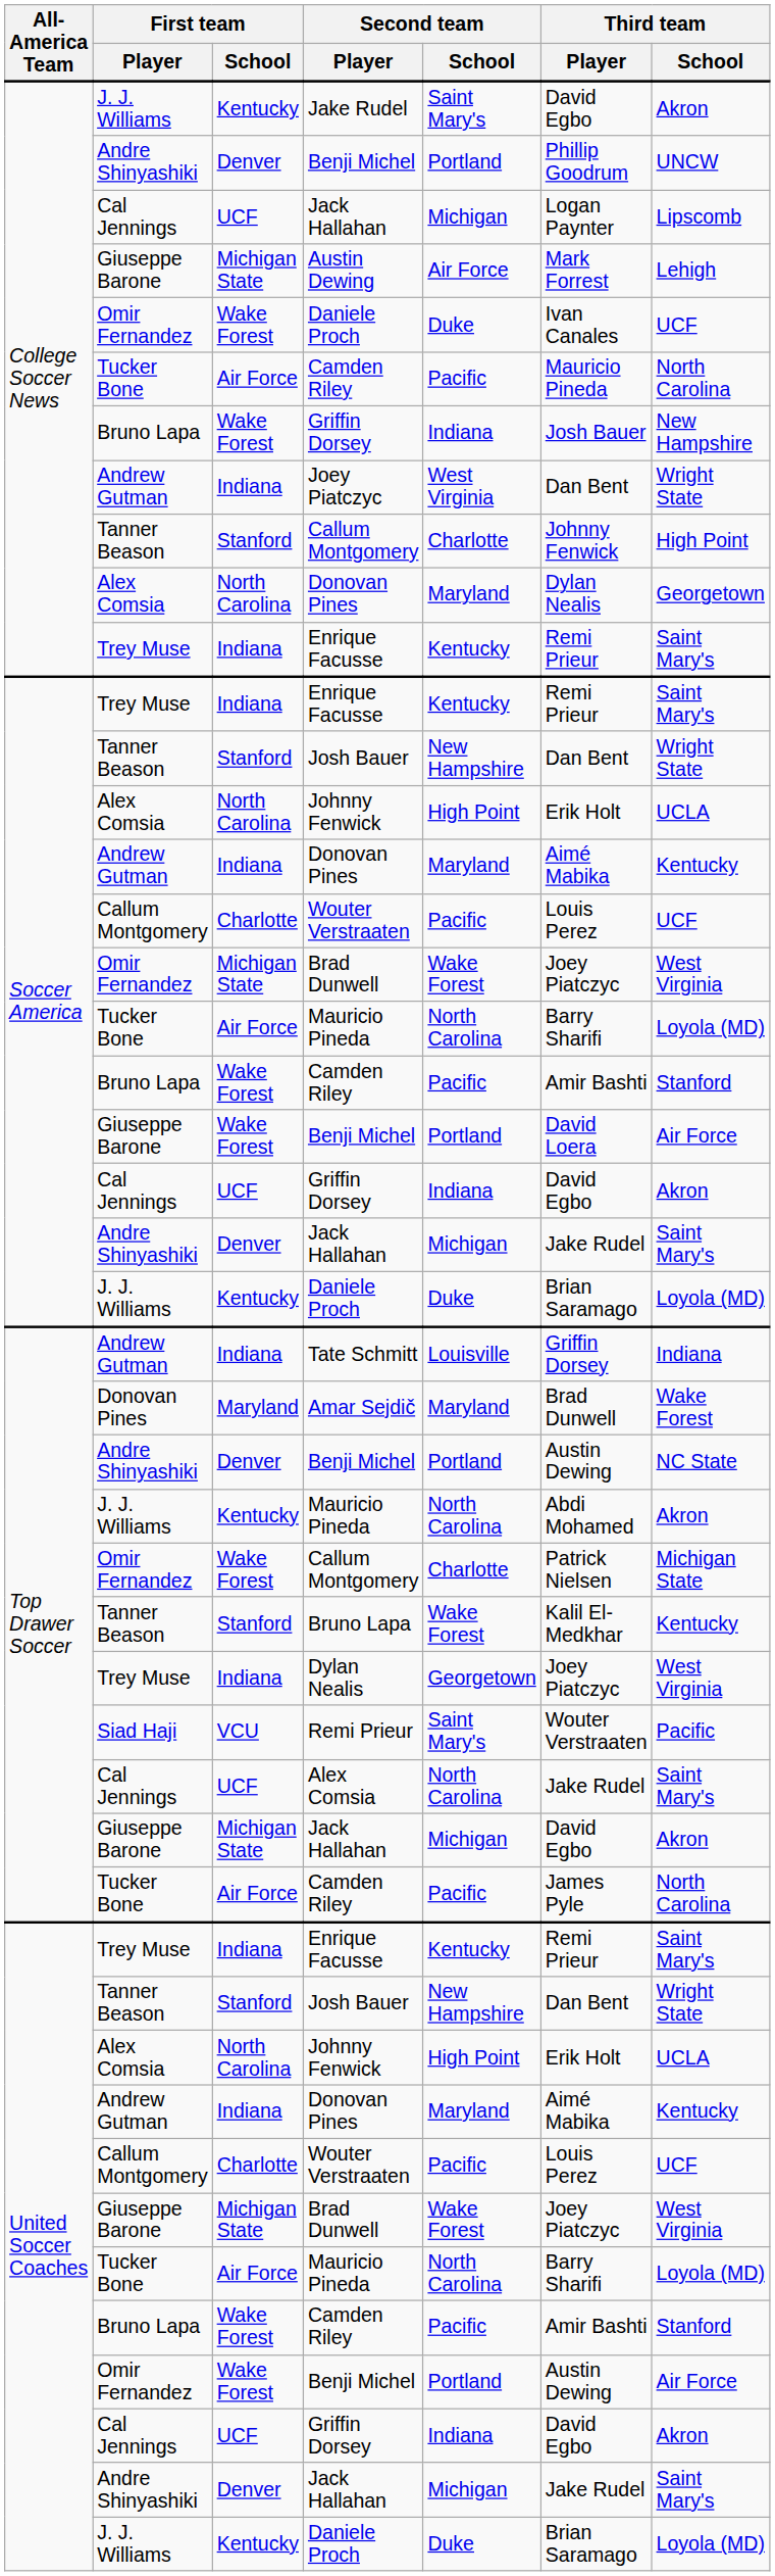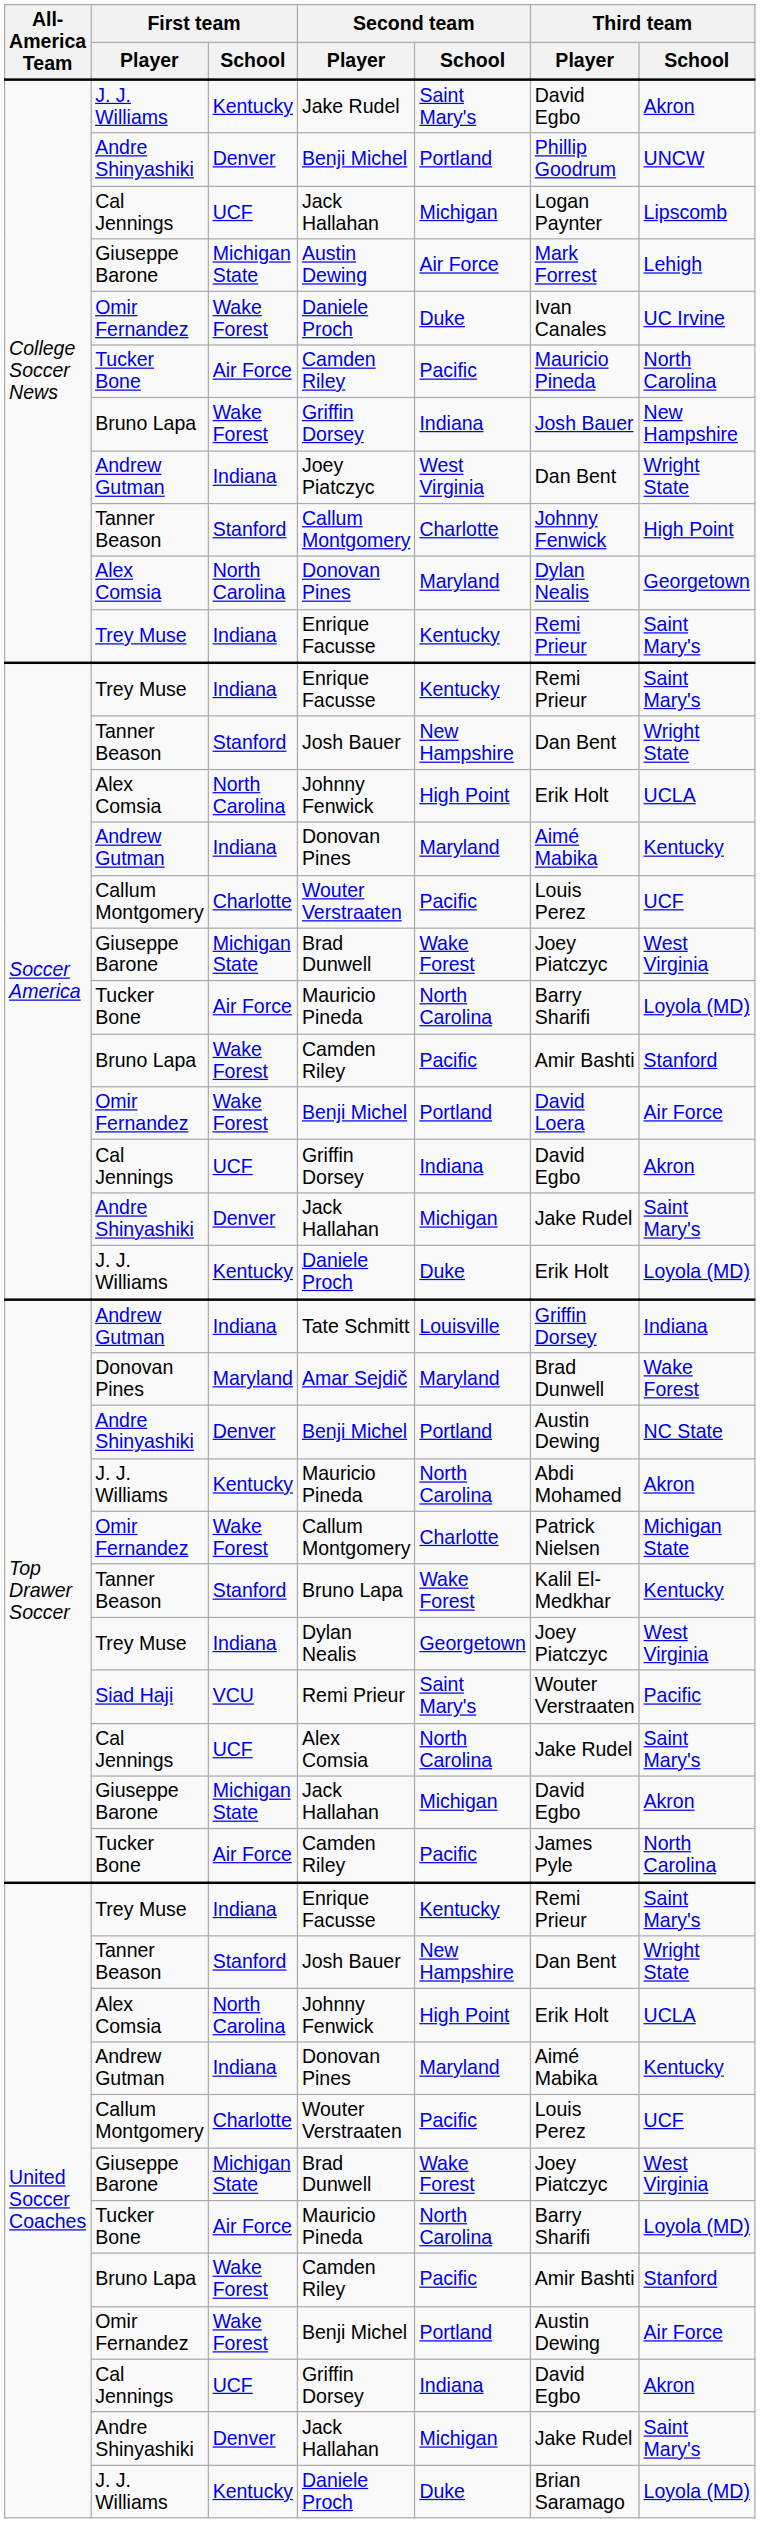 <table class="wikitable" style="width:98%;">
 <tr>
 <th rowspan="2">All-America Team</th>
 <th colspan="2">First team</th>
 <th colspan="2">Second team</th>
 <th colspan="2">Third team</th>
 </tr>
 <tr>
 <th>Player</th>
 <th>School</th>
 <th>Player</th>
 <th>School</th>
 <th>Player</th>
 <th>School</th>
 </tr>
 <tr>
 </tr>
 <tr style = "border-top:2px solid black;">
 <td rowspan="11"><em>College Soccer News</em></td>
 <td><a href='#'>J. J. Williams</a></td>
 <td><a href='#'>Kentucky</a></td>
 <td>Jake Rudel</td>
 <td><a href='#'>Saint Mary's</a></td>
 <td>David Egbo</td>
 <td><a href='#'>Akron</a></td>
 </tr>
 <tr>
 <td><a href='#'>Andre Shinyashiki</a></td>
 <td><a href='#'>Denver</a></td>
 <td><a href='#'>Benji Michel</a></td>
 <td><a href='#'>Portland</a></td>
 <td><a href='#'>Phillip Goodrum</a></td>
 <td><a href='#'>UNCW</a></td>
 </tr>
 <tr>
 <td>Cal Jennings</td>
 <td><a href='#'>UCF</a></td>
 <td>Jack Hallahan</td>
 <td><a href='#'>Michigan</a></td>
 <td>Logan Paynter</td>
 <td><a href='#'>Lipscomb</a></td>
 </tr>
 <tr>
 <td>Giuseppe Barone</td>
 <td><a href='#'>Michigan State</a></td>
 <td><a href='#'>Austin Dewing</a></td>
 <td><a href='#'>Air Force</a></td>
 <td><a href='#'>Mark Forrest</a></td>
 <td><a href='#'>Lehigh</a></td>
 </tr>
 <tr>
 <td><a href='#'>Omir Fernandez</a></td>
 <td><a href='#'>Wake Forest</a></td>
 <td><a href='#'>Daniele Proch</a></td>
 <td><a href='#'>Duke</a></td>
 <td>Ivan Canales</td>
-<td><a href='#'>UCF</a></td>
+<td><a href='#'>UC Irvine</a></td>
 </tr>
 <tr>
 <td><a href='#'>Tucker Bone</a></td>
 <td><a href='#'>Air Force</a></td>
 <td><a href='#'>Camden Riley</a></td>
 <td><a href='#'>Pacific</a></td>
 <td><a href='#'>Mauricio Pineda</a></td>
 <td><a href='#'>North Carolina</a></td>
 </tr>
 <tr>
 <td>Bruno Lapa</td>
 <td><a href='#'>Wake Forest</a></td>
 <td><a href='#'>Griffin Dorsey</a></td>
 <td><a href='#'>Indiana</a></td>
 <td><a href='#'>Josh Bauer</a></td>
 <td><a href='#'>New Hampshire</a></td>
 </tr>
 <tr>
 <td><a href='#'>Andrew Gutman</a></td>
 <td><a href='#'>Indiana</a></td>
 <td>Joey Piatczyc</td>
 <td><a href='#'>West Virginia</a></td>
 <td>Dan Bent</td>
 <td><a href='#'>Wright State</a></td>
 </tr>
 <tr>
 <td>Tanner Beason</td>
 <td><a href='#'>Stanford</a></td>
 <td><a href='#'>Callum Montgomery</a></td>
 <td><a href='#'>Charlotte</a></td>
 <td><a href='#'>Johnny Fenwick</a></td>
 <td><a href='#'>High Point</a></td>
 </tr>
 <tr>
 <td><a href='#'>Alex Comsia</a></td>
 <td><a href='#'>North Carolina</a></td>
 <td><a href='#'>Donovan Pines</a></td>
 <td><a href='#'>Maryland</a></td>
 <td><a href='#'>Dylan Nealis</a></td>
 <td><a href='#'>Georgetown</a></td>
 </tr>
 <tr>
 <td><a href='#'>Trey Muse</a></td>
 <td><a href='#'>Indiana</a></td>
 <td>Enrique Facusse</td>
 <td><a href='#'>Kentucky</a></td>
 <td><a href='#'>Remi Prieur</a></td>
 <td><a href='#'>Saint Mary's</a></td>
 </tr>
 <tr style="border-top:2px solid black;">
 <td rowspan="12"><em><a href='#'>Soccer America</a></em></td>
 <td>Trey Muse</td>
 <td><a href='#'>Indiana</a></td>
 <td>Enrique Facusse</td>
 <td><a href='#'>Kentucky</a></td>
 <td>Remi Prieur</td>
 <td><a href='#'>Saint Mary's</a></td>
 </tr>
 <tr>
 <td>Tanner Beason</td>
 <td><a href='#'>Stanford</a></td>
 <td>Josh Bauer</td>
 <td><a href='#'>New Hampshire</a></td>
 <td>Dan Bent</td>
 <td><a href='#'>Wright State</a></td>
 </tr>
 <tr>
 <td>Alex Comsia</td>
 <td><a href='#'>North Carolina</a></td>
 <td>Johnny Fenwick</td>
 <td><a href='#'>High Point</a></td>
 <td>Erik Holt</td>
 <td><a href='#'>UCLA</a></td>
 </tr>
 <tr>
 <td><a href='#'>Andrew Gutman</a></td>
 <td><a href='#'>Indiana</a></td>
 <td>Donovan Pines</td>
 <td><a href='#'>Maryland</a></td>
 <td><a href='#'>Aimé Mabika</a></td>
 <td><a href='#'>Kentucky</a></td>
 </tr>
 <tr>
 <td>Callum Montgomery</td>
 <td><a href='#'>Charlotte</a></td>
 <td><a href='#'>Wouter Verstraaten</a></td>
 <td><a href='#'>Pacific</a></td>
 <td>Louis Perez</td>
 <td><a href='#'>UCF</a></td>
 </tr>
 <tr>
-<td><a href='#'>Omir Fernandez</a></td>
+<td>Giuseppe Barone</td>
 <td><a href='#'>Michigan State</a></td>
 <td>Brad Dunwell</td>
 <td><a href='#'>Wake Forest</a></td>
 <td>Joey Piatczyc</td>
 <td><a href='#'>West Virginia</a></td>
 </tr>
 <tr>
 <td>Tucker Bone</td>
 <td><a href='#'>Air Force</a></td>
 <td>Mauricio Pineda</td>
 <td><a href='#'>North Carolina</a></td>
 <td>Barry Sharifi</td>
 <td><a href='#'>Loyola (MD)</a></td>
 </tr>
 <tr>
 <td>Bruno Lapa</td>
 <td><a href='#'>Wake Forest</a></td>
 <td>Camden Riley</td>
 <td><a href='#'>Pacific</a></td>
 <td>Amir Bashti</td>
 <td><a href='#'>Stanford</a></td>
 </tr>
 <tr>
-<td>Giuseppe Barone</td>
+<td><a href='#'>Omir Fernandez</a></td>
 <td><a href='#'>Wake Forest</a></td>
 <td><a href='#'>Benji Michel</a></td>
 <td><a href='#'>Portland</a></td>
 <td><a href='#'>David Loera</a></td>
 <td><a href='#'>Air Force</a></td>
 </tr>
 <tr>
 <td>Cal Jennings</td>
 <td><a href='#'>UCF</a></td>
 <td>Griffin Dorsey</td>
 <td><a href='#'>Indiana</a></td>
 <td>David Egbo</td>
 <td><a href='#'>Akron</a></td>
 </tr>
 <tr>
 <td><a href='#'>Andre Shinyashiki</a></td>
 <td><a href='#'>Denver</a></td>
 <td>Jack Hallahan</td>
 <td><a href='#'>Michigan</a></td>
 <td>Jake Rudel</td>
 <td><a href='#'>Saint Mary's</a></td>
 </tr>
 <tr>
 <td>J. J. Williams</td>
 <td><a href='#'>Kentucky</a></td>
 <td><a href='#'>Daniele Proch</a></td>
 <td><a href='#'>Duke</a></td>
-<td>Brian Saramago</td>
+<td>Erik Holt</td>
 <td><a href='#'>Loyola (MD)</a></td>
 </tr>
 <tr style="border-top:2px solid black;">
 <td rowspan="11"><em>Top Drawer Soccer</em></td>
 <td><a href='#'>Andrew Gutman</a></td>
 <td><a href='#'>Indiana</a></td>
 <td>Tate Schmitt</td>
 <td><a href='#'>Louisville</a></td>
 <td><a href='#'>Griffin Dorsey</a></td>
 <td><a href='#'>Indiana</a></td>
 </tr>
 <tr>
 <td>Donovan Pines</td>
 <td><a href='#'>Maryland</a></td>
 <td><a href='#'>Amar Sejdič</a></td>
 <td><a href='#'>Maryland</a></td>
 <td>Brad Dunwell</td>
 <td><a href='#'>Wake Forest</a></td>
 </tr>
 <tr>
 <td><a href='#'>Andre Shinyashiki</a></td>
 <td><a href='#'>Denver</a></td>
 <td><a href='#'>Benji Michel</a></td>
 <td><a href='#'>Portland</a></td>
 <td>Austin Dewing</td>
 <td><a href='#'>NC State</a></td>
 </tr>
 <tr>
 <td>J. J. Williams</td>
 <td><a href='#'>Kentucky</a></td>
 <td>Mauricio Pineda</td>
 <td><a href='#'>North Carolina</a></td>
 <td>Abdi Mohamed</td>
 <td><a href='#'>Akron</a></td>
 </tr>
 <tr>
 <td><a href='#'>Omir Fernandez</a></td>
 <td><a href='#'>Wake Forest</a></td>
 <td>Callum Montgomery</td>
 <td><a href='#'>Charlotte</a></td>
 <td>Patrick Nielsen</td>
 <td><a href='#'>Michigan State</a></td>
 </tr>
 <tr>
 <td>Tanner Beason</td>
 <td><a href='#'>Stanford</a></td>
 <td>Bruno Lapa</td>
 <td><a href='#'>Wake Forest</a></td>
 <td>Kalil El-Medkhar</td>
 <td><a href='#'>Kentucky</a></td>
 </tr>
 <tr>
 <td>Trey Muse</td>
 <td><a href='#'>Indiana</a></td>
 <td>Dylan Nealis</td>
 <td><a href='#'>Georgetown</a></td>
 <td>Joey Piatczyc</td>
 <td><a href='#'>West Virginia</a></td>
 </tr>
 <tr>
 <td><a href='#'>Siad Haji</a></td>
 <td><a href='#'>VCU</a></td>
 <td>Remi Prieur</td>
 <td><a href='#'>Saint Mary's</a></td>
 <td>Wouter Verstraaten</td>
 <td><a href='#'>Pacific</a></td>
 </tr>
 <tr>
 <td>Cal Jennings</td>
 <td><a href='#'>UCF</a></td>
 <td>Alex Comsia</td>
 <td><a href='#'>North Carolina</a></td>
 <td>Jake Rudel</td>
 <td><a href='#'>Saint Mary's</a></td>
 </tr>
 <tr>
 <td>Giuseppe Barone</td>
 <td><a href='#'>Michigan State</a></td>
 <td>Jack Hallahan</td>
 <td><a href='#'>Michigan</a></td>
 <td>David Egbo</td>
 <td><a href='#'>Akron</a></td>
 </tr>
 <tr>
 <td>Tucker Bone</td>
 <td><a href='#'>Air Force</a></td>
 <td>Camden Riley</td>
 <td><a href='#'>Pacific</a></td>
 <td>James Pyle</td>
 <td><a href='#'>North Carolina</a></td>
 </tr>
 <tr style="border-top:2px solid black;">
 <td rowspan="12"><a href='#'>United Soccer Coaches</a></td>
 <td>Trey Muse</td>
 <td><a href='#'>Indiana</a></td>
 <td>Enrique Facusse</td>
 <td><a href='#'>Kentucky</a></td>
 <td>Remi Prieur</td>
 <td><a href='#'>Saint Mary's</a></td>
 </tr>
 <tr>
 <td>Tanner Beason</td>
 <td><a href='#'>Stanford</a></td>
 <td>Josh Bauer</td>
 <td><a href='#'>New Hampshire</a></td>
 <td>Dan Bent</td>
 <td><a href='#'>Wright State</a></td>
 </tr>
 <tr>
 <td>Alex Comsia</td>
 <td><a href='#'>North Carolina</a></td>
 <td>Johnny Fenwick</td>
 <td><a href='#'>High Point</a></td>
 <td>Erik Holt</td>
 <td><a href='#'>UCLA</a></td>
 </tr>
 <tr>
 <td>Andrew Gutman</td>
 <td><a href='#'>Indiana</a></td>
 <td>Donovan Pines</td>
 <td><a href='#'>Maryland</a></td>
 <td>Aimé Mabika</td>
 <td><a href='#'>Kentucky</a></td>
 </tr>
 <tr>
 <td>Callum Montgomery</td>
 <td><a href='#'>Charlotte</a></td>
 <td>Wouter Verstraaten</td>
 <td><a href='#'>Pacific</a></td>
 <td>Louis Perez</td>
 <td><a href='#'>UCF</a></td>
 </tr>
 <tr>
 <td>Giuseppe Barone</td>
 <td><a href='#'>Michigan State</a></td>
 <td>Brad Dunwell</td>
 <td><a href='#'>Wake Forest</a></td>
 <td>Joey Piatczyc</td>
 <td><a href='#'>West Virginia</a></td>
 </tr>
 <tr>
 <td>Tucker Bone</td>
 <td><a href='#'>Air Force</a></td>
 <td>Mauricio Pineda</td>
 <td><a href='#'>North Carolina</a></td>
 <td>Barry Sharifi</td>
 <td><a href='#'>Loyola (MD)</a></td>
 </tr>
 <tr>
 <td>Bruno Lapa</td>
 <td><a href='#'>Wake Forest</a></td>
 <td>Camden Riley</td>
 <td><a href='#'>Pacific</a></td>
 <td>Amir Bashti</td>
 <td><a href='#'>Stanford</a></td>
 </tr>
 <tr>
 <td>Omir Fernandez</td>
 <td><a href='#'>Wake Forest</a></td>
 <td>Benji Michel</td>
 <td><a href='#'>Portland</a></td>
 <td>Austin Dewing</td>
 <td><a href='#'>Air Force</a></td>
 </tr>
 <tr>
 <td>Cal Jennings</td>
 <td><a href='#'>UCF</a></td>
 <td>Griffin Dorsey</td>
 <td><a href='#'>Indiana</a></td>
 <td>David Egbo</td>
 <td><a href='#'>Akron</a></td>
 </tr>
 <tr>
 <td>Andre Shinyashiki</td>
 <td><a href='#'>Denver</a></td>
 <td>Jack Hallahan</td>
 <td><a href='#'>Michigan</a></td>
 <td>Jake Rudel</td>
 <td><a href='#'>Saint Mary's</a></td>
 </tr>
 <tr>
 <td>J. J. Williams</td>
 <td><a href='#'>Kentucky</a></td>
 <td><a href='#'>Daniele Proch</a></td>
 <td><a href='#'>Duke</a></td>
 <td>Brian Saramago</td>
 <td><a href='#'>Loyola (MD)</a></td>
 </tr>
 </table>
